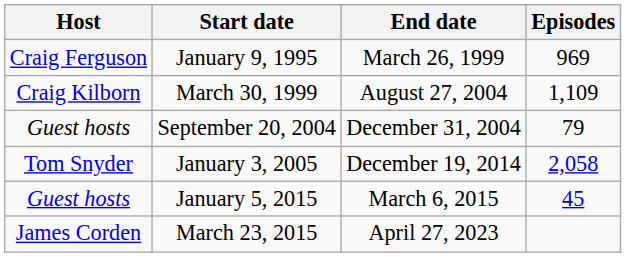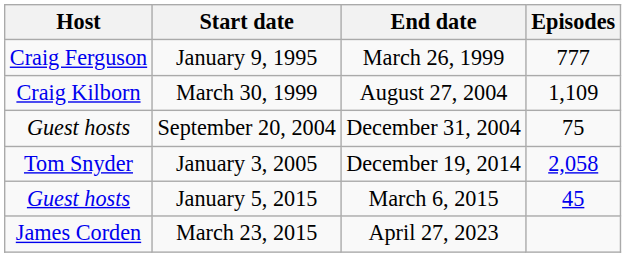 <table class="wikitable plainrowheaders" style="text-align:center;">
 <tr>
 <th>Host</th>
 <th>Start date</th>
 <th>End date</th>
 <th>Episodes</th>
 </tr>
 <tr>
 <td><a href='#'>Craig Ferguson</a></td>
 <td>January 9, 1995</td>
 <td>March 26, 1999</td>
-<td>969</td>
+<td>777</td>
 </tr>
 <tr>
 <td><a href='#'>Craig Kilborn</a></td>
 <td>March 30, 1999</td>
 <td>August 27, 2004</td>
 <td>1,109</td>
 </tr>
 <tr>
 <td><em>Guest hosts</em></td>
 <td>September 20, 2004</td>
 <td>December 31, 2004</td>
-<td>79</td>
+<td>75</td>
 </tr>
 <tr>
 <td><a href='#'>Tom Snyder</a></td>
 <td>January 3, 2005</td>
 <td>December 19, 2014</td>
 <td><a href='#'>2,058</a></td>
 </tr>
 <tr>
 <td><a href='#'><em>Guest hosts</em></a></td>
 <td>January 5, 2015</td>
 <td>March 6, 2015</td>
 <td><a href='#'>45</a></td>
 </tr>
 <tr>
 <td><a href='#'>James Corden</a></td>
 <td>March 23, 2015</td>
 <td>April 27, 2023</td>
 <td><a href='#'></a></td>
 </tr>
 </table>
